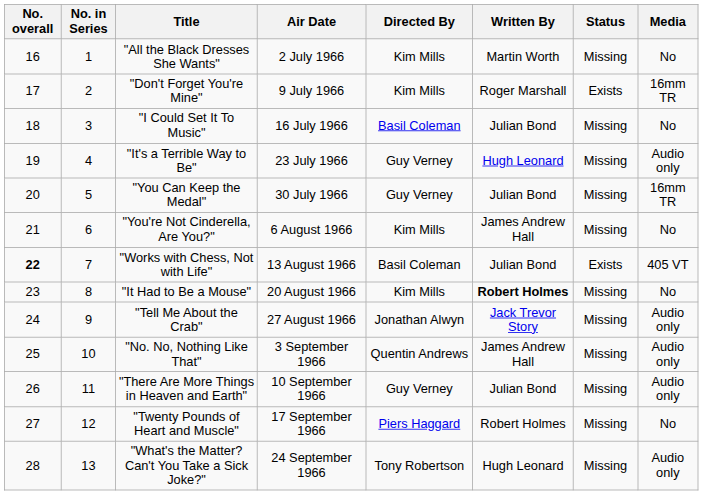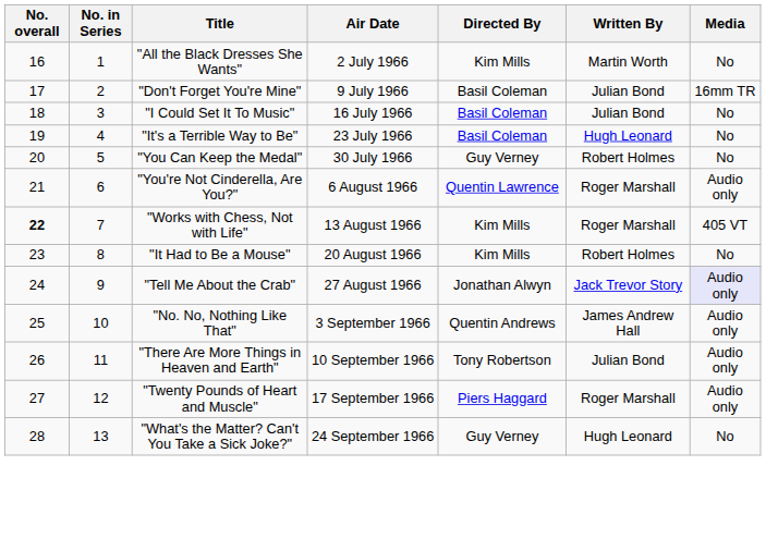 <table class="wikitable" style="text-align: center">
 <tr>
 <th scope="col" style="width:80px;">No. overall</th>
 <th scope="col" style="width:80px;">No. in Series</th>
 <th scope="col" style="width:300px;">Title</th>
 <th scope="col" style="width:200px;">Air Date</th>
 <th scope="col" style="width:200px;">Directed By</th>
 <th scope="col" style="width:200px;">Written By</th>
-<th scope="col" style="width:100px;">Status</th>
 <th scope="col" style="width:100px;">Media</th>
 </tr>
 <tr>
 <td>16</td>
 <td>1</td>
 <td>"All the Black Dresses She Wants"</td>
 <td>2 July 1966</td>
 <td>Kim Mills</td>
 <td>Martin Worth</td>
-<td>Missing</td>
 <td>No</td>
 </tr>
 <tr>
 <td>17</td>
 <td>2</td>
 <td>"Don't Forget You're Mine"</td>
 <td>9 July 1966</td>
-<td>Kim Mills</td>
-<td>Roger Marshall</td>
-<td>Exists</td>
+<td>Basil Coleman</td>
+<td>Julian Bond</td>
 <td>16mm TR</td>
 </tr>
 <tr>
 <td>18</td>
 <td>3</td>
 <td>"I Could Set It To Music"</td>
 <td>16 July 1966</td>
 <td><a href='#'>Basil Coleman</a></td>
 <td>Julian Bond</td>
-<td>Missing</td>
 <td>No</td>
 </tr>
 <tr>
 <td>19</td>
 <td>4</td>
 <td>"It's a Terrible Way to Be"</td>
 <td>23 July 1966</td>
-<td>Guy Verney</td>
+<td><a href='#'>Basil Coleman</a></td>
 <td><a href='#'>Hugh Leonard</a></td>
-<td>Missing</td>
-<td>Audio only</td>
+<td>No</td>
 </tr>
 <tr>
 <td>20</td>
 <td>5</td>
 <td>"You Can Keep the Medal"</td>
 <td>30 July 1966</td>
 <td>Guy Verney</td>
-<td>Julian Bond</td>
-<td>Missing</td>
-<td>16mm TR</td>
+<td>Robert Holmes</td>
+<td>No</td>
 </tr>
 <tr>
 <td>21</td>
 <td>6</td>
 <td>"You're Not Cinderella, Are You?"</td>
 <td>6 August 1966</td>
-<td>Kim Mills</td>
-<td>James Andrew Hall</td>
-<td>Missing</td>
-<td>No</td>
+<td><a href='#'>Quentin Lawrence</a></td>
+<td>Roger Marshall</td>
+<td>Audio only</td>
 </tr>
 <tr>
 <td><strong>22</strong></td>
 <td>7</td>
 <td>"Works with Chess, Not with Life"</td>
 <td>13 August 1966</td>
-<td>Basil Coleman</td>
-<td>Julian Bond</td>
-<td>Exists</td>
+<td>Kim Mills</td>
+<td>Roger Marshall</td>
 <td>405 VT</td>
 </tr>
 <tr>
 <td>23</td>
 <td>8</td>
 <td>"It Had to Be a Mouse"</td>
 <td>20 August 1966</td>
 <td>Kim Mills</td>
-<td><strong>Robert Holmes</strong></td>
-<td>Missing</td>
+<td>Robert Holmes</td>
 <td>No</td>
 </tr>
 <tr>
 <td>24</td>
 <td>9</td>
 <td>"Tell Me About the Crab"</td>
 <td>27 August 1966</td>
 <td>Jonathan Alwyn</td>
 <td><a href='#'>Jack Trevor Story</a></td>
-<td>Missing</td>
-<td>Audio only</td>
+<td style="background: lavender;">Audio only</td>
 </tr>
 <tr>
 <td>25</td>
 <td>10</td>
 <td>"No. No, Nothing Like That"</td>
 <td>3 September 1966</td>
 <td>Quentin Andrews</td>
 <td>James Andrew Hall</td>
-<td>Missing</td>
 <td>Audio only</td>
 </tr>
 <tr>
 <td>26</td>
 <td>11</td>
 <td>"There Are More Things in Heaven and Earth"</td>
 <td>10 September 1966</td>
-<td>Guy Verney</td>
+<td>Tony Robertson</td>
 <td>Julian Bond</td>
-<td>Missing</td>
 <td>Audio only</td>
 </tr>
 <tr>
 <td>27</td>
 <td>12</td>
 <td>"Twenty Pounds of Heart and Muscle"</td>
 <td>17 September 1966</td>
 <td><a href='#'>Piers Haggard</a></td>
-<td>Robert Holmes</td>
-<td>Missing</td>
-<td>No</td>
+<td>Roger Marshall</td>
+<td>Audio only</td>
 </tr>
 <tr>
 <td>28</td>
 <td>13</td>
 <td>"What's the Matter? Can't You Take a Sick Joke?"</td>
 <td>24 September 1966</td>
-<td>Tony Robertson</td>
+<td>Guy Verney</td>
 <td>Hugh Leonard</td>
-<td>Missing</td>
-<td>Audio only</td>
+<td>No</td>
 </tr>
 </table>
